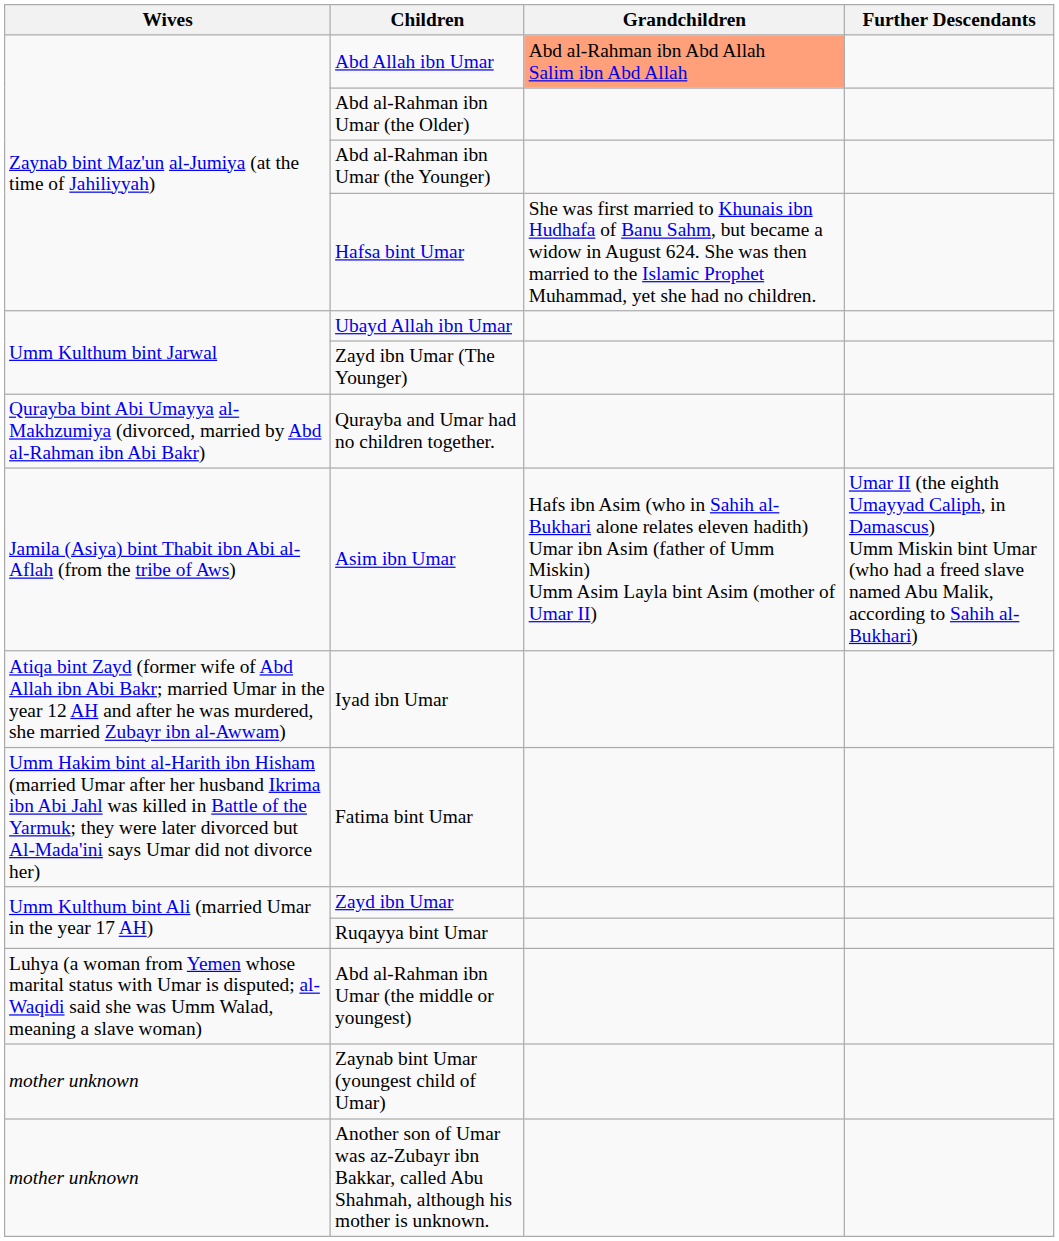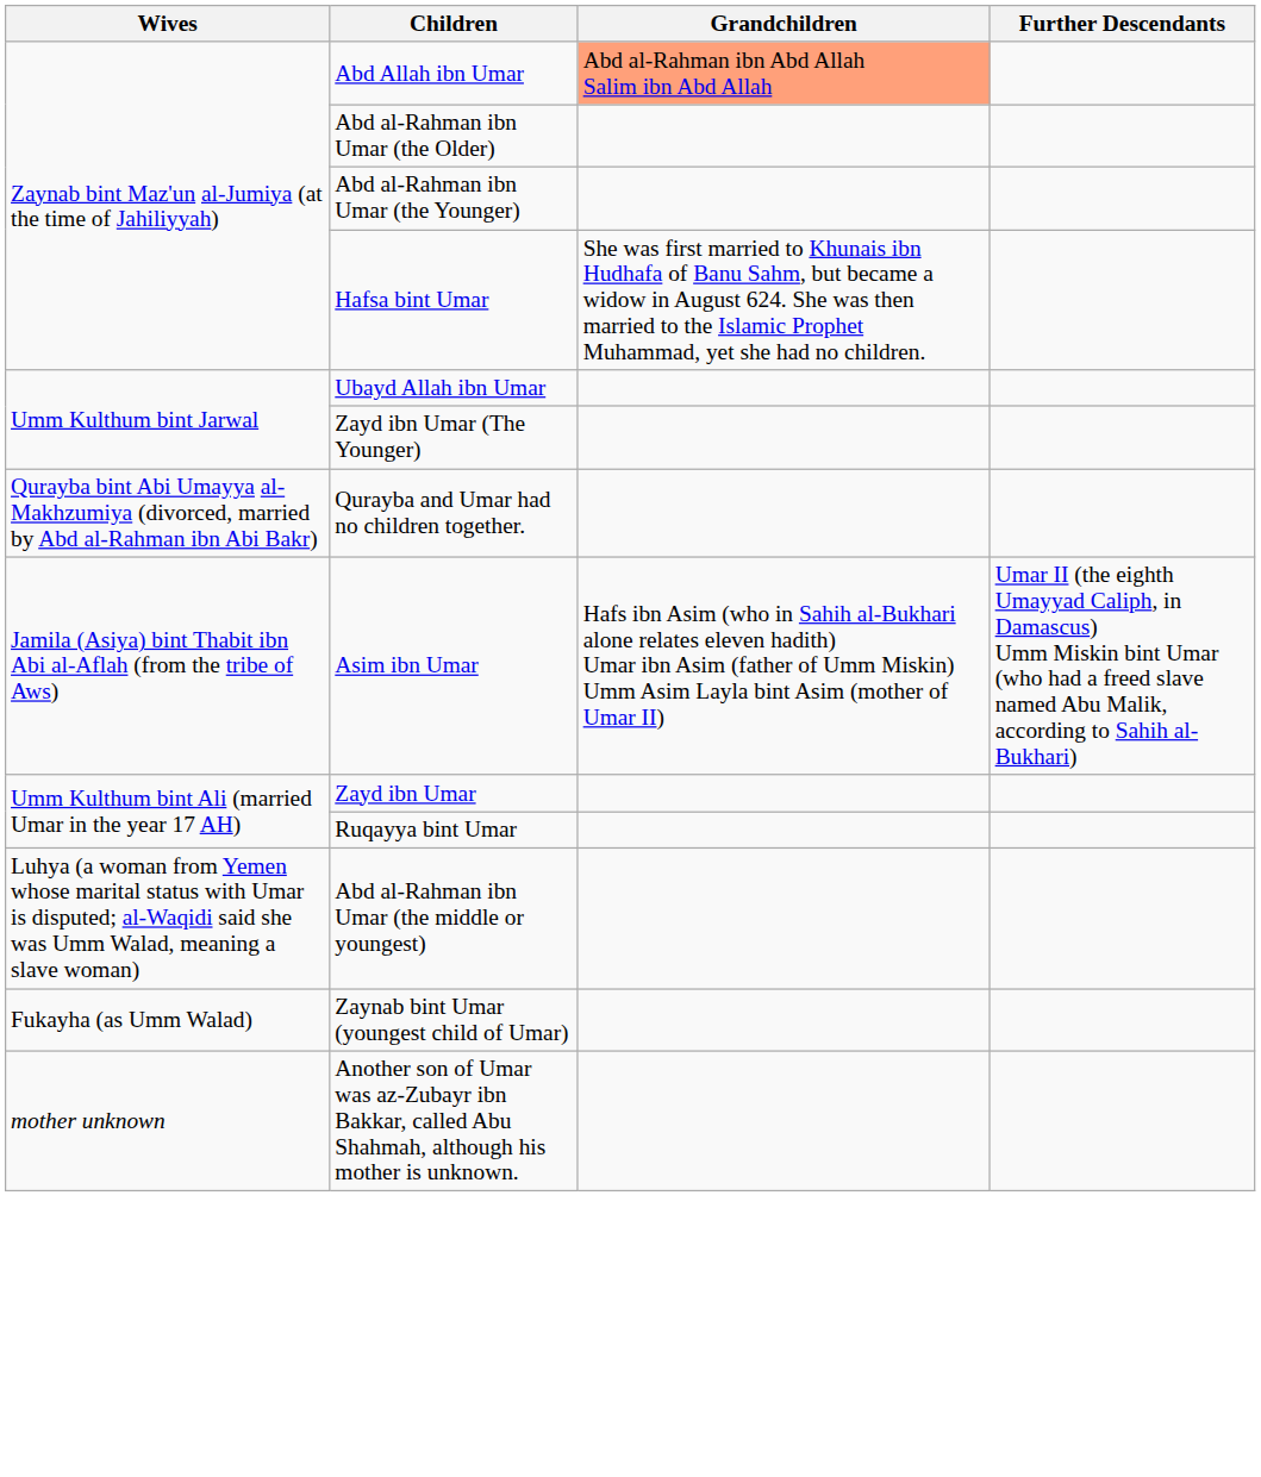 <table class="wikitable">
 <tr>
 <th>Wives</th>
 <th>Children</th>
 <th>Grandchildren</th>
 <th>Further Descendants</th>
 </tr>
 <tr>
 <td rowspan="4"><a href='#'>Zaynab bint Maz'un</a> <a href='#'>al-Jumiya</a> (at the time of <a href='#'>Jahiliyyah</a>)</td>
 <td><a href='#'>Abd Allah ibn Umar</a></td>
 <td style="background: lightsalmon;">Abd al-Rahman ibn Abd Allah <br> <a href='#'>Salim ibn Abd Allah</a></td>
 <td></td>
 </tr>
 <tr>
 <td>Abd al-Rahman ibn Umar (the Older)</td>
 <td></td>
 <td></td>
 </tr>
 <tr>
 <td>Abd al-Rahman ibn Umar (the Younger)</td>
 <td></td>
 <td></td>
 </tr>
 <tr>
 <td><a href='#'>Hafsa bint Umar</a></td>
 <td>She was first married to <a href='#'>Khunais ibn Hudhafa</a> of <a href='#'>Banu Sahm</a>, but became a widow in August 624. She was then married to the <a href='#'>Islamic Prophet</a> Muhammad, yet she had no children.</td>
 <td></td>
 </tr>
 <tr>
 <td rowspan="2"><a href='#'>Umm Kulthum bint Jarwal</a></td>
 <td><a href='#'>Ubayd Allah ibn Umar</a></td>
 <td></td>
 <td></td>
 </tr>
 <tr>
 <td>Zayd ibn Umar (The Younger)</td>
 <td></td>
 <td></td>
 </tr>
 <tr>
 <td><a href='#'>Qurayba bint Abi Umayya</a> <a href='#'>al-Makhzumiya</a> (divorced, married by <a href='#'>Abd al-Rahman ibn Abi Bakr</a>)</td>
 <td>Qurayba and Umar had no children together.</td>
 <td></td>
 <td></td>
 </tr>
 <tr>
 <td><a href='#'>Jamila (Asiya) bint Thabit ibn Abi al-Aflah</a> (from the <a href='#'>tribe of Aws</a>)</td>
 <td><a href='#'>Asim ibn Umar</a></td>
 <td>Hafs ibn Asim (who in <a href='#'>Sahih al-Bukhari</a> alone relates eleven hadith) <br> Umar ibn Asim (father of Umm Miskin) <br> Umm Asim Layla bint Asim (mother of <a href='#'>Umar II</a>)</td>
 <td><a href='#'>Umar II</a> (the eighth <a href='#'>Umayyad Caliph</a>, in <a href='#'>Damascus</a>) <br> Umm Miskin bint Umar (who had a freed slave named Abu Malik, according to <a href='#'>Sahih al-Bukhari</a>)</td>
 </tr>
 <tr>
-<td><a href='#'>Atiqa bint Zayd</a> (former wife of <a href='#'>Abd Allah ibn Abi Bakr</a>; married Umar in the year 12 <a href='#'>AH</a> and after he was murdered, she married <a href='#'>Zubayr ibn al-Awwam</a>)</td>
-<td>Iyad ibn Umar</td>
-<td></td>
-<td></td>
-</tr>
-<tr>
-<td><a href='#'>Umm Hakim bint al-Harith ibn Hisham</a> (married Umar after her husband <a href='#'>Ikrima ibn Abi Jahl</a> was killed in <a href='#'>Battle of the Yarmuk</a>; they were later divorced but <a href='#'>Al-Mada'ini</a> says Umar did not divorce her)</td>
-<td>Fatima bint Umar</td>
-<td></td>
-<td></td>
-</tr>
-<tr>
 <td rowspan="2"><a href='#'>Umm Kulthum bint Ali</a> (married Umar in the year 17 <a href='#'>AH</a>)</td>
 <td><a href='#'>Zayd ibn Umar</a></td>
 <td></td>
 <td></td>
 </tr>
 <tr>
 <td>Ruqayya bint Umar</td>
 <td></td>
 <td></td>
 </tr>
 <tr>
 <td>Luhya (a woman from <a href='#'>Yemen</a> whose marital status with Umar is disputed; <a href='#'>al-Waqidi</a> said she was Umm Walad, meaning a slave woman)</td>
 <td>Abd al-Rahman ibn Umar (the middle or youngest)</td>
 <td></td>
 <td></td>
 </tr>
 <tr>
-<td><em>mother unknown</em></td>
+<td>Fukayha (as Umm Walad)</td>
 <td>Zaynab bint Umar (youngest child of Umar)</td>
 <td></td>
 <td></td>
 </tr>
 <tr>
 <td><em>mother unknown</em></td>
 <td>Another son of Umar was az-Zubayr ibn Bakkar, called Abu Shahmah, although his mother is unknown.</td>
 <td></td>
 <td></td>
 </tr>
 </table>
